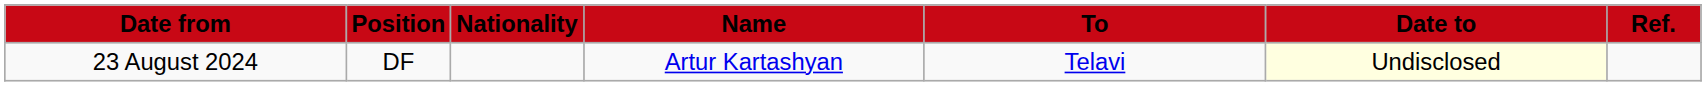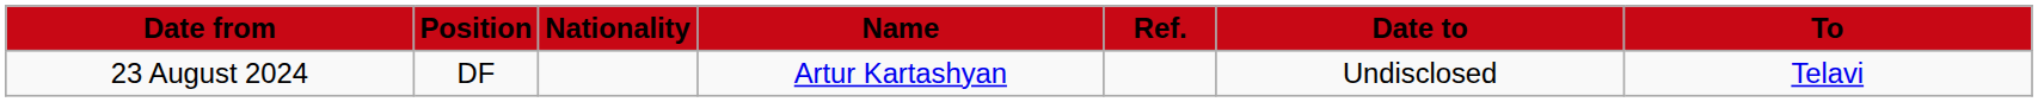 <table class="wikitable" style="text-align:center; font-size:90%; ">
 <tr>
 <th style="background:#C80815; color:black; width:200px;">Date from</th>
 <th style="background:#C80815; color:black; width:50px;">Position</th>
 <th style="background:#C80815; color:black; width:50px;">Nationality</th>
 <th style="background:#C80815; color:black; width:200px;">Name</th>
+<th style="background:#C80815; color:black; width:50px;">Ref.</th>
+<th style="background:#C80815; color:black; width:200px;">Date to</th>
 <th style="background:#C80815; color:black; width:200px;">To</th>
-<th style="background:#C80815; color:black; width:200px;">Date to</th>
-<th style="background:#C80815; color:black; width:50px;">Ref.</th>
 </tr>
 <tr>
 <td>23 August 2024</td>
 <td>DF</td>
 <td></td>
 <td><a href='#'>Artur Kartashyan</a></td>
+<td></td>
+<td>Undisclosed</td>
 <td><a href='#'>Telavi</a></td>
-<td style="background: lightyellow;">Undisclosed</td>
-<td></td>
 </tr>
 </table>
